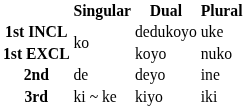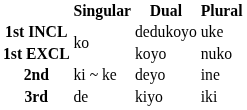 <table>
 <tr>
 <th></th>
 <th>Singular</th>
 <th>Dual</th>
 <th>Plural</th>
 </tr>
 <tr>
 <th>1st INCL</th>
 <td rowspan="2">ko</td>
 <td>dedukoyo</td>
 <td>uke</td>
 </tr>
 <tr>
 <th>1st EXCL</th>
 <td>koyo</td>
 <td>nuko</td>
 </tr>
 <tr>
 <th>2nd</th>
-<td>de</td>
+<td>ki ~ ke</td>
 <td>deyo</td>
 <td>ine</td>
 </tr>
 <tr>
 <th>3rd</th>
-<td>ki ~ ke</td>
+<td>de</td>
 <td>kiyo</td>
 <td>iki</td>
 </tr>
 </table>
